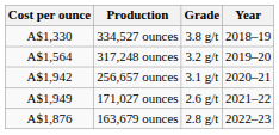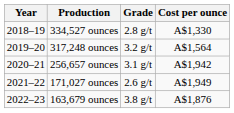 <table class="wikitable">
 <tr style="text-align:center;">
-<th>Cost per ounce</th>
+<th>Year</th>
 <th>Production</th>
 <th>Grade</th>
-<th>Year</th>
+<th>Cost per ounce</th>
 </tr>
 <tr style="text-align:center;">
+<td>2018–19</td>
+<td>334,527 ounces</td>
+<td>2.8 g/t</td>
 <td>A$1,330</td>
-<td>334,527 ounces</td>
-<td>3.8 g/t</td>
-<td>2018–19</td>
 </tr>
 <tr style="text-align:center;">
-<td>A$1,564</td>
+<td>2019–20</td>
 <td>317,248 ounces</td>
 <td>3.2 g/t</td>
-<td>2019–20</td>
+<td>A$1,564</td>
 </tr>
 <tr style="text-align:center;">
-<td>A$1,942</td>
+<td>2020–21</td>
 <td>256,657 ounces</td>
 <td>3.1 g/t</td>
-<td>2020–21</td>
+<td>A$1,942</td>
 </tr>
 <tr style="text-align:center;">
-<td>A$1,949</td>
+<td>2021–22</td>
 <td>171,027 ounces</td>
 <td>2.6 g/t</td>
-<td>2021–22</td>
+<td>A$1,949</td>
 </tr>
 <tr style="text-align:center;">
+<td>2022–23</td>
+<td>163,679 ounces</td>
+<td>3.8 g/t</td>
 <td>A$1,876</td>
-<td>163,679 ounces</td>
-<td>2.8 g/t</td>
-<td>2022–23</td>
 </tr>
 </table>
